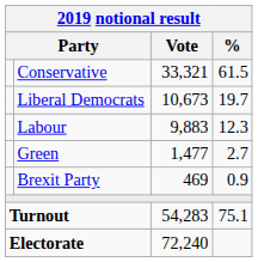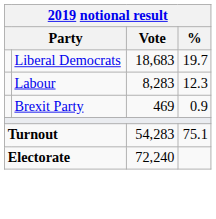 <table class="wikitable">
 <tr>
 <th colspan="4"><a href='#'>2019</a> <a href='#'>notional result</a></th>
 </tr>
 <tr>
 <th bgcolor="#DDDDFF" width="130px" colspan="2">Party</th>
 <th bgcolor="#DDDDFF" width="50px">Vote</th>
 <th bgcolor="#DDDDFF" width="30px">%</th>
 </tr>
 <tr>
 <td></td>
-<td><a href='#'>Conservative</a></td>
-<td align=right>33,321</td>
-<td align=right>61.5</td>
-</tr>
-<tr>
-<td></td>
 <td><a href='#'>Liberal Democrats</a></td>
-<td align=right>10,673</td>
+<td align=right>18,683</td>
 <td align=right>19.7</td>
 </tr>
 <tr>
 <td></td>
 <td><a href='#'>Labour</a></td>
-<td align=right>9,883</td>
+<td align=right>8,283</td>
 <td align=right>12.3</td>
-</tr>
-<tr>
-<td></td>
-<td><a href='#'>Green</a></td>
-<td align=right>1,477</td>
-<td align=right>2.7</td>
 </tr>
 <tr>
 <td></td>
 <td><a href='#'>Brexit Party</a></td>
 <td align=right>469</td>
 <td align=right>0.9</td>
 </tr>
 <tr>
 <td colspan="4" bgcolor="#EAECF0"></td>
 </tr>
 <tr>
 <td colspan="2"><strong>Turnout</strong></td>
 <td align=right>54,283</td>
 <td align=right>75.1</td>
 </tr>
 <tr>
 <td colspan="2"><strong>Electorate</strong></td>
 <td align=right>72,240</td>
 </tr>
 </table>
